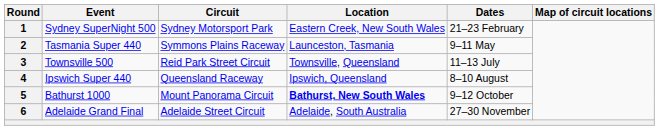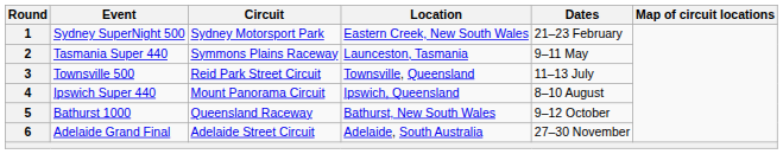 <table class="wikitable" style=font-size:85%;>
 <tr>
 <th>Round</th>
 <th>Event</th>
 <th>Circuit</th>
 <th>Location</th>
 <th>Dates</th>
 <th>Map of circuit locations</th>
 </tr>
 <tr>
 <th>1</th>
 <td><a href='#'>Sydney SuperNight 500</a></td>
 <td> <a href='#'>Sydney Motorsport Park</a></td>
 <td><a href='#'>Eastern Creek, New South Wales</a></td>
 <td>21–23 February</td>
 <td rowspan="6"></td>
 </tr>
 <tr>
 <th>2</th>
 <td><a href='#'>Tasmania Super 440</a></td>
 <td> <a href='#'>Symmons Plains Raceway</a></td>
 <td><a href='#'>Launceston, Tasmania</a></td>
 <td>9–11 May</td>
 </tr>
 <tr>
 <th>3</th>
 <td><a href='#'>Townsville 500</a></td>
 <td> <a href='#'>Reid Park Street Circuit</a></td>
 <td><a href='#'>Townsville</a>, <a href='#'>Queensland</a></td>
 <td>11–13 July</td>
 </tr>
 <tr>
 <th>4</th>
 <td><a href='#'>Ipswich Super 440</a></td>
-<td> <a href='#'>Queensland Raceway</a></td>
+<td> <a href='#'>Mount Panorama Circuit</a></td>
 <td><a href='#'>Ipswich, Queensland</a></td>
 <td>8–10 August</td>
 </tr>
 <tr>
 <th>5</th>
 <td><a href='#'>Bathurst 1000</a></td>
-<td> <a href='#'>Mount Panorama Circuit</a></td>
-<td><strong><a href='#'>Bathurst, New South Wales</a></strong></td>
+<td> <a href='#'>Queensland Raceway</a></td>
+<td><a href='#'>Bathurst, New South Wales</a></td>
 <td>9–12 October</td>
 </tr>
 <tr>
 <th>6</th>
 <td><a href='#'>Adelaide Grand Final</a></td>
 <td> <a href='#'>Adelaide Street Circuit</a></td>
 <td><a href='#'>Adelaide</a>, <a href='#'>South Australia</a></td>
 <td>27–30 November</td>
 </tr>
 <tr>
 <th colspan="6"></th>
 </tr>
 </table>
